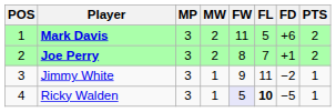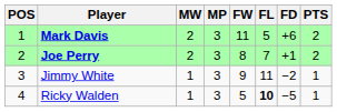 <table class="wikitable" style="text-align: center;">
 <tr>
 <th width=20>POS</th>
 <th width=165>Player</th>
+<th width=20>MW</th>
 <th width=20>MP</th>
-<th width=20>MW</th>
 <th width=20>FW</th>
 <th width=20>FL</th>
 <th width=20>FD</th>
 <th width=20>PTS</th>
 </tr>
 <tr style="background:#aaffaa;">
 <td>1</td>
 <td style="text-align:left;"> <strong><a href='#'>Mark Davis</a></strong></td>
+<td>2</td>
 <td>3</td>
-<td>2</td>
 <td>11</td>
 <td>5</td>
 <td>+6</td>
 <td>2</td>
 </tr>
 <tr style="background:#aaffaa;">
 <td>2</td>
 <td style="text-align:left;"> <strong><a href='#'>Joe Perry</a></strong></td>
+<td>2</td>
 <td>3</td>
-<td>2</td>
 <td>8</td>
 <td>7</td>
 <td>+1</td>
 <td>2</td>
 </tr>
 <tr>
 <td>3</td>
 <td style="text-align:left;"> <a href='#'>Jimmy White</a></td>
+<td>1</td>
 <td>3</td>
-<td>1</td>
 <td>9</td>
 <td>11</td>
 <td>−2</td>
 <td>1</td>
 </tr>
 <tr>
 <td>4</td>
 <td style="text-align:left;"> <a href='#'>Ricky Walden</a></td>
+<td>1</td>
 <td>3</td>
-<td>1</td>
-<td style="background: lavender;">5</td>
+<td>5</td>
 <td><strong>10</strong></td>
 <td>−5</td>
 <td>1</td>
 </tr>
 </table>
